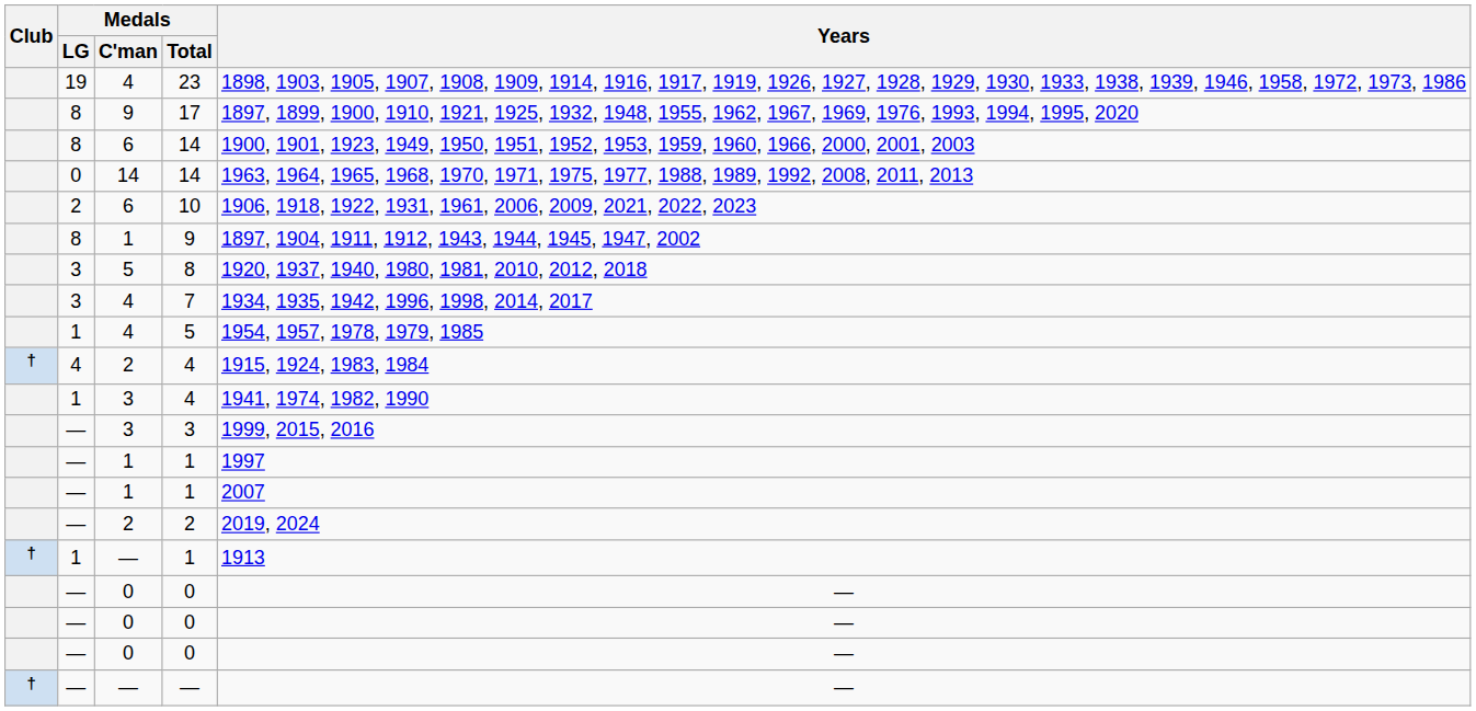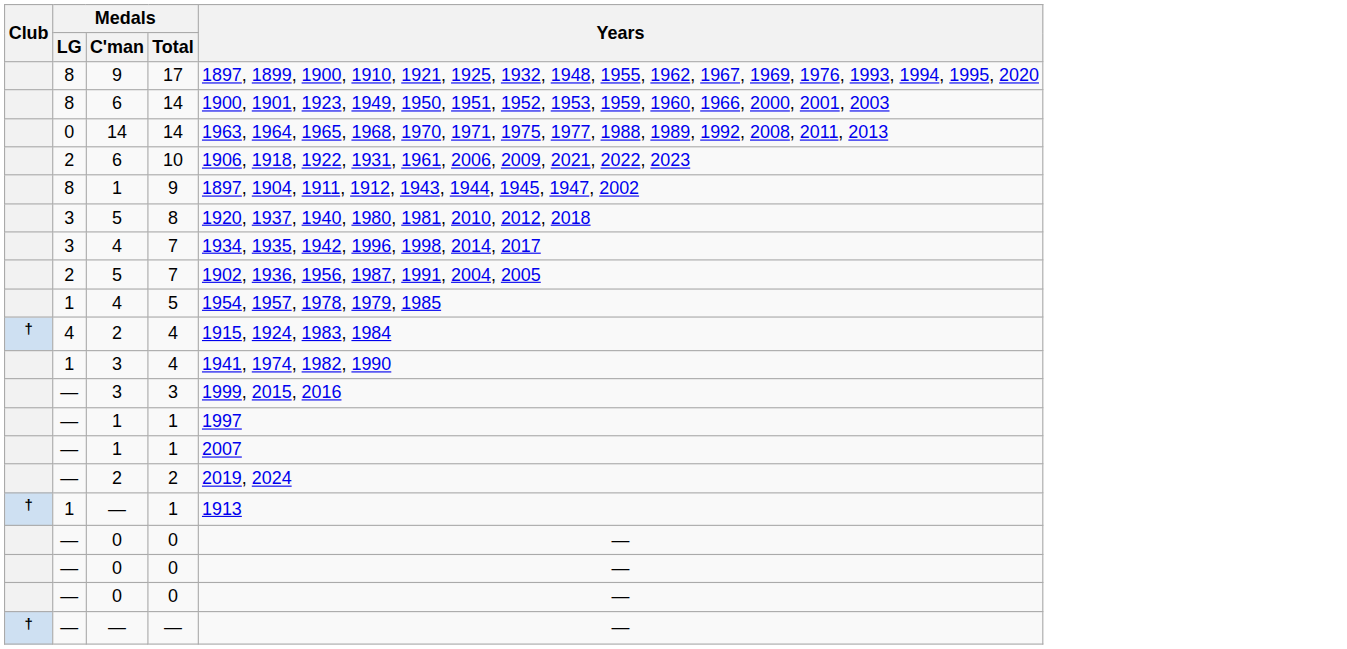 <table class="wikitable sortable plainrowheaders" style="text-align:center;">
 <tr>
 <th scope=col rowspan=2>Club</th>
 <th colspan=3>Medals</th>
 <th scope=col rowspan=2>Years</th>
 </tr>
 <tr>
 <th scope=col>LG</th>
 <th scope=col>C'man</th>
 <th scope=col>Total</th>
-</tr>
-<tr>
-<th scope=row></th>
-<td>19</td>
-<td>4</td>
-<td>23</td>
-<td style="text-align:left;"><a href='#'>1898</a>, <a href='#'>1903</a>, <a href='#'>1905</a>, <a href='#'>1907</a>, <a href='#'>1908</a>, <a href='#'>1909</a>, <a href='#'>1914</a>, <a href='#'>1916</a>, <a href='#'>1917</a>, <a href='#'>1919</a>, <a href='#'>1926</a>, <a href='#'>1927</a>, <a href='#'>1928</a>, <a href='#'>1929</a>, <a href='#'>1930</a>, <a href='#'>1933</a>, <a href='#'>1938</a>, <a href='#'>1939</a>, <a href='#'>1946</a>, <a href='#'>1958</a>, <a href='#'>1972</a>, <a href='#'>1973</a>, <a href='#'>1986</a></td>
 </tr>
 <tr>
 <th scope=row></th>
 <td>8</td>
 <td>9</td>
 <td>17</td>
 <td style="text-align:left;"><a href='#'>1897</a>, <a href='#'>1899</a>, <a href='#'>1900</a>, <a href='#'>1910</a>, <a href='#'>1921</a>, <a href='#'>1925</a>, <a href='#'>1932</a>, <a href='#'>1948</a>, <a href='#'>1955</a>, <a href='#'>1962</a>, <a href='#'>1967</a>, <a href='#'>1969</a>, <a href='#'>1976</a>, <a href='#'>1993</a>, <a href='#'>1994</a>, <a href='#'>1995</a>, <a href='#'>2020</a></td>
 </tr>
 <tr>
 <th scope=row></th>
 <td>8</td>
 <td>6</td>
 <td>14</td>
 <td style="text-align:left;"><a href='#'>1900</a>, <a href='#'>1901</a>, <a href='#'>1923</a>, <a href='#'>1949</a>, <a href='#'>1950</a>, <a href='#'>1951</a>, <a href='#'>1952</a>, <a href='#'>1953</a>, <a href='#'>1959</a>, <a href='#'>1960</a>, <a href='#'>1966</a>, <a href='#'>2000</a>, <a href='#'>2001</a>, <a href='#'>2003</a></td>
 </tr>
 <tr>
 <th scope=row></th>
 <td>0</td>
 <td>14</td>
 <td>14</td>
 <td style="text-align:left;"><a href='#'>1963</a>, <a href='#'>1964</a>, <a href='#'>1965</a>, <a href='#'>1968</a>, <a href='#'>1970</a>, <a href='#'>1971</a>, <a href='#'>1975</a>, <a href='#'>1977</a>, <a href='#'>1988</a>, <a href='#'>1989</a>, <a href='#'>1992</a>, <a href='#'>2008</a>, <a href='#'>2011</a>, <a href='#'>2013</a></td>
 </tr>
 <tr>
 <th scope=row></th>
 <td>2</td>
 <td>6</td>
 <td>10</td>
 <td style="text-align:left;"><a href='#'>1906</a>, <a href='#'>1918</a>, <a href='#'>1922</a>, <a href='#'>1931</a>, <a href='#'>1961</a>, <a href='#'>2006</a>, <a href='#'>2009</a>, <a href='#'>2021</a>, <a href='#'>2022</a>, <a href='#'>2023</a></td>
 </tr>
 <tr>
 <th scope=row></th>
 <td>8</td>
 <td>1</td>
 <td>9</td>
 <td style="text-align:left;"><a href='#'>1897</a>, <a href='#'>1904</a>, <a href='#'>1911</a>, <a href='#'>1912</a>, <a href='#'>1943</a>, <a href='#'>1944</a>, <a href='#'>1945</a>, <a href='#'>1947</a>, <a href='#'>2002</a></td>
 </tr>
 <tr>
 <th scope="row"></th>
 <td>3</td>
 <td>5</td>
 <td>8</td>
 <td style="text-align:left;"><a href='#'>1920</a>, <a href='#'>1937</a>, <a href='#'>1940</a>, <a href='#'>1980</a>, <a href='#'>1981</a>, <a href='#'>2010</a>, <a href='#'>2012</a>, <a href='#'>2018</a></td>
 </tr>
 <tr>
 <th scope=row></th>
 <td>3</td>
 <td>4</td>
 <td>7</td>
 <td style="text-align:left;"><a href='#'>1934</a>, <a href='#'>1935</a>, <a href='#'>1942</a>, <a href='#'>1996</a>, <a href='#'>1998</a>, <a href='#'>2014</a>, <a href='#'>2017</a></td>
+</tr>
+<tr>
+<th scope=row></th>
+<td>2</td>
+<td>5</td>
+<td>7</td>
+<td style="text-align:left;"><a href='#'>1902</a>, <a href='#'>1936</a>, <a href='#'>1956</a>, <a href='#'>1987</a>, <a href='#'>1991</a>, <a href='#'>2004</a>, <a href='#'>2005</a></td>
 </tr>
 <tr>
 <th scope=row></th>
 <td>1</td>
 <td>4</td>
 <td>5</td>
 <td style="text-align:left;"><a href='#'>1954</a>, <a href='#'>1957</a>, <a href='#'>1978</a>, <a href='#'>1979</a>, <a href='#'>1985</a></td>
 </tr>
 <tr>
 <th scope=row style="background:#CEE0F2"><sup>†</sup></th>
 <td>4</td>
 <td>2</td>
 <td>4</td>
 <td style="text-align:left;"><a href='#'>1915</a>, <a href='#'>1924</a>, <a href='#'>1983</a>, <a href='#'>1984</a></td>
 </tr>
 <tr>
 <th scope=row></th>
 <td>1</td>
 <td>3</td>
 <td>4</td>
 <td style="text-align:left;"><a href='#'>1941</a>, <a href='#'>1974</a>, <a href='#'>1982</a>, <a href='#'>1990</a></td>
 </tr>
 <tr>
 <th scope=row></th>
 <td>—</td>
 <td>3</td>
 <td>3</td>
 <td style="text-align:left;"><a href='#'>1999</a>, <a href='#'>2015</a>, <a href='#'>2016</a></td>
 </tr>
 <tr>
 <th scope=row></th>
 <td>—</td>
 <td>1</td>
 <td>1</td>
 <td style="text-align:left;"><a href='#'>1997</a></td>
 </tr>
 <tr>
 <th scope=row></th>
 <td>—</td>
 <td>1</td>
 <td>1</td>
 <td style="text-align:left;"><a href='#'>2007</a></td>
 </tr>
 <tr>
 <th scope=row></th>
 <td>—</td>
 <td>2</td>
 <td>2</td>
 <td style="text-align:left;"><a href='#'>2019</a>, <a href='#'>2024</a></td>
 </tr>
 <tr>
 <th scope=row style="background:#CEE0F2"><sup>†</sup></th>
 <td>1</td>
 <td>—</td>
 <td>1</td>
 <td style="text-align:left;"><a href='#'>1913</a></td>
 </tr>
 <tr>
 <th scope=row></th>
 <td>—</td>
 <td>0</td>
 <td>0</td>
 <td>—</td>
 </tr>
 <tr>
 <th scope=row></th>
 <td>—</td>
 <td>0</td>
 <td>0</td>
 <td>—</td>
 </tr>
 <tr>
 <th scope=row></th>
 <td>—</td>
 <td>0</td>
 <td>0</td>
 <td>—</td>
 </tr>
 <tr>
 <th scope=row style="background:#CEE0F2"><sup>†</sup></th>
 <td>—</td>
 <td>—</td>
 <td>—</td>
 <td>—</td>
 </tr>
 </table>
